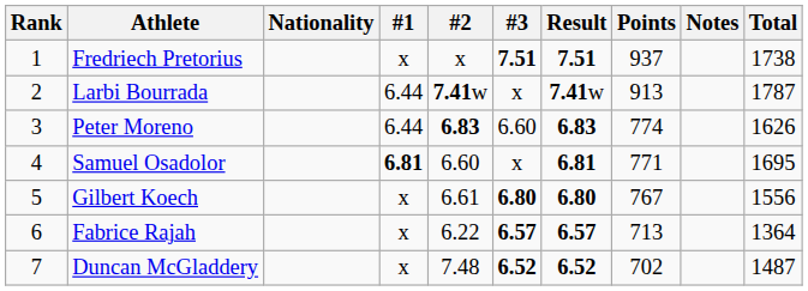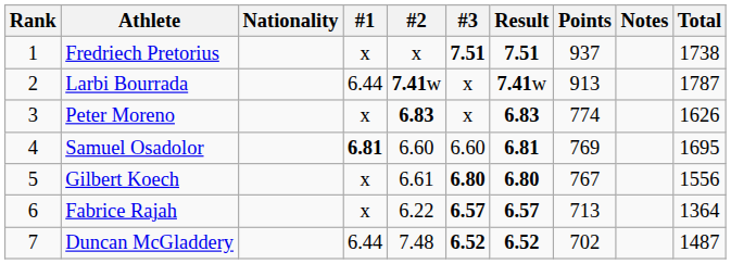 <table class="wikitable sortable" style="text-align:center">
 <tr>
 <th>Rank</th>
 <th>Athlete</th>
 <th>Nationality</th>
 <th>#1</th>
 <th>#2</th>
 <th>#3</th>
 <th>Result</th>
 <th>Points</th>
 <th>Notes</th>
 <th>Total</th>
 </tr>
 <tr>
 <td>1</td>
 <td align=left><a href='#'>Fredriech Pretorius</a></td>
 <td align=left></td>
 <td>x</td>
 <td>x</td>
 <td><strong>7.51</strong></td>
 <td><strong>7.51</strong></td>
 <td>937</td>
 <td></td>
 <td>1738</td>
 </tr>
 <tr>
 <td>2</td>
 <td align=left><a href='#'>Larbi Bourrada</a></td>
 <td align=left></td>
 <td>6.44</td>
 <td><strong>7.41</strong>w</td>
 <td>x</td>
 <td><strong>7.41</strong>w</td>
 <td>913</td>
 <td></td>
 <td>1787</td>
 </tr>
 <tr>
 <td>3</td>
 <td align=left><a href='#'>Peter Moreno</a></td>
 <td align=left></td>
-<td>6.44</td>
+<td>x</td>
 <td><strong>6.83</strong></td>
-<td>6.60</td>
+<td>x</td>
 <td><strong>6.83</strong></td>
 <td>774</td>
 <td></td>
 <td>1626</td>
 </tr>
 <tr>
 <td>4</td>
 <td align=left><a href='#'>Samuel Osadolor</a></td>
 <td align=left></td>
 <td><strong>6.81</strong></td>
 <td>6.60</td>
-<td>x</td>
+<td>6.60</td>
 <td><strong>6.81</strong></td>
-<td>771</td>
+<td>769</td>
 <td></td>
 <td>1695</td>
 </tr>
 <tr>
 <td>5</td>
 <td align=left><a href='#'>Gilbert Koech</a></td>
 <td align=left></td>
 <td>x</td>
 <td>6.61</td>
 <td><strong>6.80</strong></td>
 <td><strong>6.80</strong></td>
 <td>767</td>
 <td></td>
 <td>1556</td>
 </tr>
 <tr>
 <td>6</td>
 <td align=left><a href='#'>Fabrice Rajah</a></td>
 <td align=left></td>
 <td>x</td>
 <td>6.22</td>
 <td><strong>6.57</strong></td>
 <td><strong>6.57</strong></td>
 <td>713</td>
 <td></td>
 <td>1364</td>
 </tr>
 <tr>
 <td>7</td>
 <td align=left><a href='#'>Duncan McGladdery</a></td>
 <td align=left></td>
-<td>x</td>
+<td>6.44</td>
 <td>7.48</td>
 <td><strong>6.52</strong></td>
 <td><strong>6.52</strong></td>
 <td>702</td>
 <td></td>
 <td>1487</td>
 </tr>
 </table>
